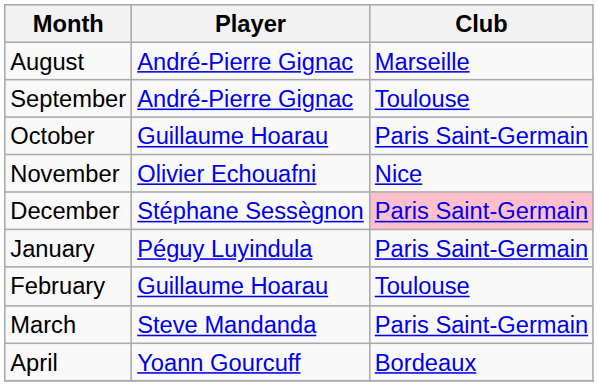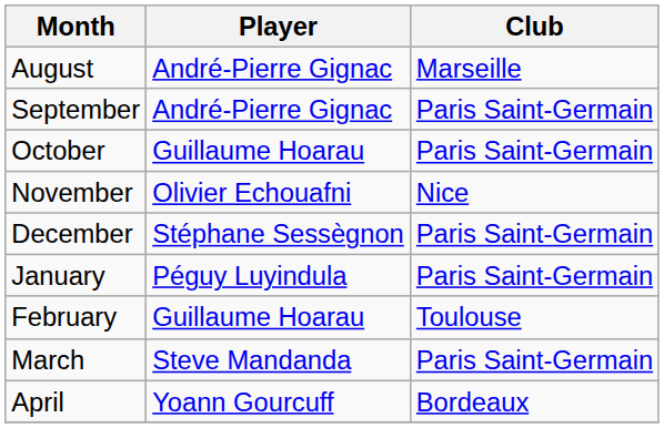 <table class="wikitable" style="font-size:95%">
 <tr>
 <th>Month</th>
 <th>Player</th>
 <th>Club</th>
 </tr>
 <tr --->
 <td>August</td>
 <td> <a href='#'>André-Pierre Gignac</a></td>
 <td><a href='#'>Marseille</a></td>
 </tr>
 <tr>
 <td>September</td>
 <td> <a href='#'>André-Pierre Gignac</a></td>
-<td><a href='#'>Toulouse</a></td>
+<td><a href='#'>Paris Saint-Germain</a></td>
 </tr>
 <tr>
 <td>October</td>
 <td> <a href='#'>Guillaume Hoarau</a></td>
 <td><a href='#'>Paris Saint-Germain</a></td>
 </tr>
 <tr>
 <td>November</td>
 <td> <a href='#'>Olivier Echouafni</a></td>
 <td><a href='#'>Nice</a></td>
 </tr>
 <tr>
 <td>December</td>
 <td> <a href='#'>Stéphane Sessègnon</a></td>
-<td style="background: pink;"><a href='#'>Paris Saint-Germain</a></td>
+<td><a href='#'>Paris Saint-Germain</a></td>
 </tr>
 <tr>
 <td>January</td>
 <td> <a href='#'>Péguy Luyindula</a></td>
 <td><a href='#'>Paris Saint-Germain</a></td>
 </tr>
 <tr>
 <td>February</td>
 <td> <a href='#'>Guillaume Hoarau</a></td>
 <td><a href='#'>Toulouse</a></td>
 </tr>
 <tr>
 <td>March</td>
 <td> <a href='#'>Steve Mandanda</a></td>
 <td><a href='#'>Paris Saint-Germain</a></td>
 </tr>
 <tr>
 <td>April</td>
 <td> <a href='#'>Yoann Gourcuff</a></td>
 <td><a href='#'>Bordeaux</a></td>
 </tr>
 <tr>
 </tr>
 </table>
